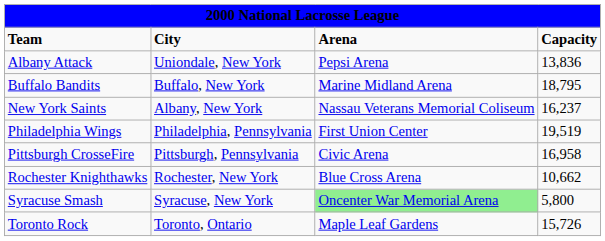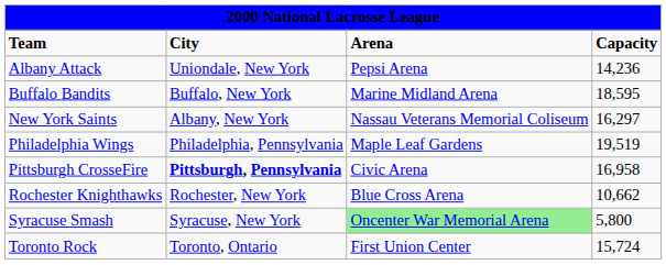 <table class="wikitable" style="width:auto">
 <tr>
 <td bgcolor="#0000FF" align="center" colspan="6"><strong><span>2000 National Lacrosse League</span></strong></td>
 </tr>
 <tr>
 <td><strong>Team</strong></td>
 <td><strong>City</strong></td>
 <td><strong>Arena</strong></td>
 <td><strong>Capacity</strong></td>
 </tr>
 <tr>
 <td><a href='#'>Albany Attack</a></td>
 <td><a href='#'>Uniondale</a>, <a href='#'>New York</a></td>
 <td><a href='#'>Pepsi Arena</a></td>
-<td>13,836</td>
+<td>14,236</td>
 </tr>
 <tr>
 <td><a href='#'>Buffalo Bandits</a></td>
 <td><a href='#'>Buffalo</a>, <a href='#'>New York</a></td>
 <td><a href='#'>Marine Midland Arena</a></td>
-<td>18,795</td>
+<td>18,595</td>
 </tr>
 <tr>
 <td><a href='#'>New York Saints</a></td>
 <td><a href='#'>Albany</a>, <a href='#'>New York</a></td>
 <td><a href='#'>Nassau Veterans Memorial Coliseum</a></td>
-<td>16,237</td>
+<td>16,297</td>
 </tr>
 <tr>
 <td><a href='#'>Philadelphia Wings</a></td>
 <td><a href='#'>Philadelphia</a>, <a href='#'>Pennsylvania</a></td>
-<td><a href='#'>First Union Center</a></td>
+<td><a href='#'>Maple Leaf Gardens</a></td>
 <td>19,519</td>
 </tr>
 <tr>
 <td><a href='#'>Pittsburgh CrosseFire</a></td>
-<td><a href='#'>Pittsburgh</a>, <a href='#'>Pennsylvania</a></td>
+<td><strong><a href='#'>Pittsburgh</a>, <a href='#'>Pennsylvania</a></strong></td>
 <td><a href='#'>Civic Arena</a></td>
 <td>16,958</td>
 </tr>
 <tr>
 <td><a href='#'>Rochester Knighthawks</a></td>
 <td><a href='#'>Rochester</a>, <a href='#'>New York</a></td>
 <td><a href='#'>Blue Cross Arena</a></td>
 <td>10,662</td>
 </tr>
 <tr>
 <td><a href='#'>Syracuse Smash</a></td>
 <td><a href='#'>Syracuse</a>, <a href='#'>New York</a></td>
 <td style="background: lightgreen;"><a href='#'>Oncenter War Memorial Arena</a></td>
 <td>5,800</td>
 </tr>
 <tr>
 <td><a href='#'>Toronto Rock</a></td>
 <td><a href='#'>Toronto</a>, <a href='#'>Ontario</a></td>
-<td><a href='#'>Maple Leaf Gardens</a></td>
-<td>15,726</td>
+<td><a href='#'>First Union Center</a></td>
+<td>15,724</td>
 </tr>
 </table>
